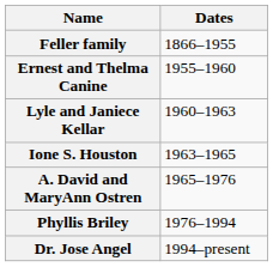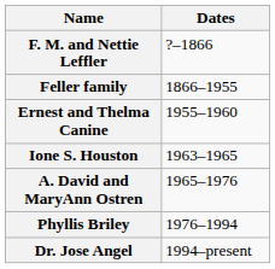 <table class="sortable wikitable plainrowheaders"  style="width:30%;">
 <tr>
 <th style="width:15%;" scope="col">Name</th>
 <th style="width:10%;" scope="col">Dates</th>
+</tr>
+<tr valign="top">
+<th scope="row">F. M. and Nettie Leffler</th>
+<td>?–1866</td>
 </tr>
 <tr valign="top">
 <th scope="row">Feller family</th>
 <td>1866–1955</td>
 </tr>
 <tr valign="top">
 <th scope="row">Ernest and Thelma Canine</th>
 <td>1955–1960</td>
-</tr>
-<tr valign="top">
-<th scope="row">Lyle and Janiece Kellar</th>
-<td>1960–1963</td>
 </tr>
 <tr valign="top">
 <th scope="row">Ione S. Houston</th>
 <td>1963–1965</td>
 </tr>
 <tr valign="top">
 <th scope="row">A. David and MaryAnn Ostren</th>
 <td>1965–1976</td>
 </tr>
 <tr valign="top">
 <th scope="row">Phyllis Briley</th>
 <td>1976–1994</td>
 </tr>
 <tr valign="top">
 <th scope="row">Dr. Jose Angel</th>
 <td>1994–present</td>
 </tr>
 </table>
